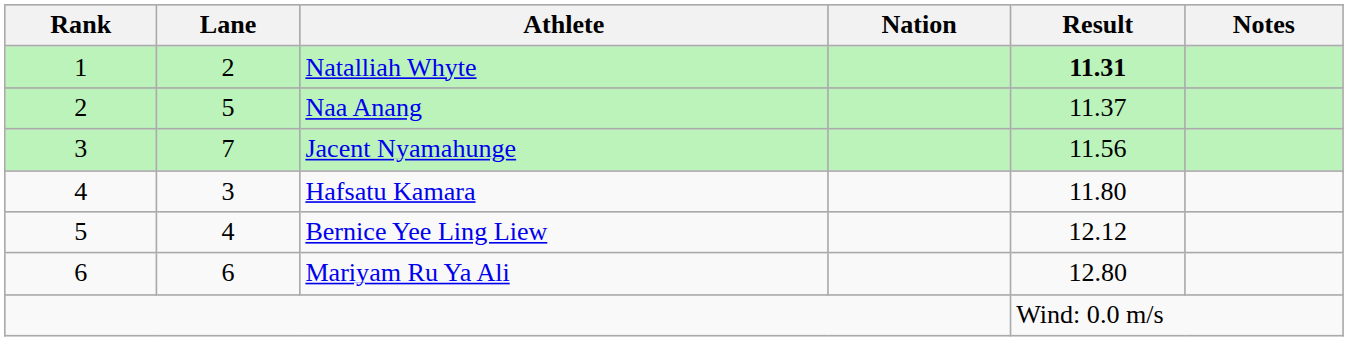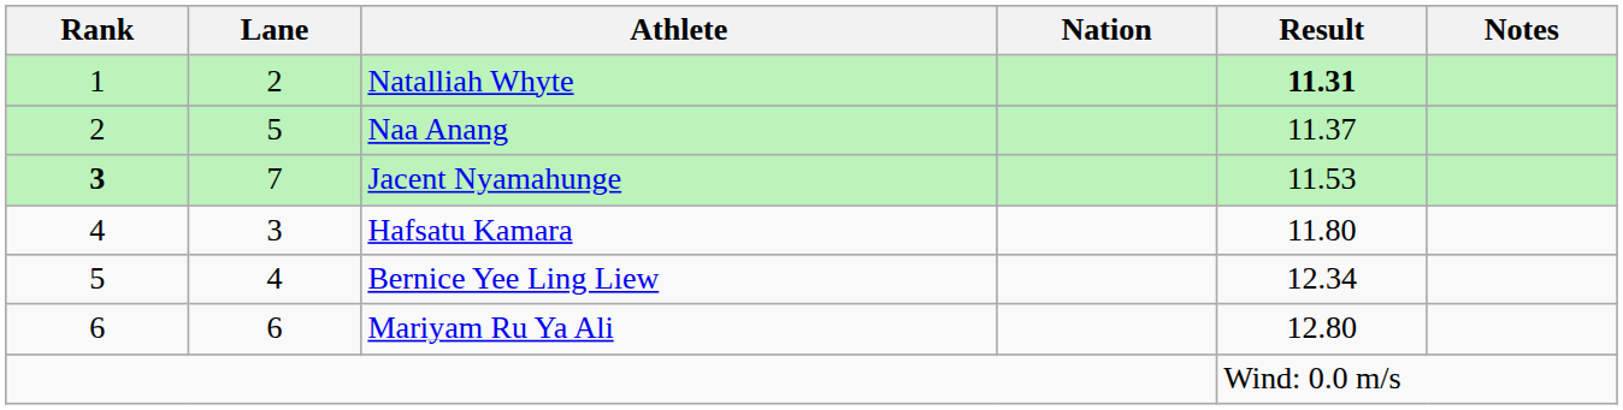 <table class="wikitable sortable" style="text-align:center;width: 65%;">
 <tr>
 <th>Rank</th>
 <th>Lane</th>
 <th>Athlete</th>
 <th>Nation</th>
 <th>Result</th>
 <th>Notes</th>
 </tr>
 <tr bgcolor=#bbf3bb>
 <td>1</td>
 <td>2</td>
 <td align=left><a href='#'>Natalliah Whyte</a></td>
 <td align=left></td>
 <td><strong>11.31</strong></td>
 <td></td>
 </tr>
 <tr bgcolor=#bbf3bb>
 <td>2</td>
 <td>5</td>
 <td align=left><a href='#'>Naa Anang</a></td>
 <td align=left></td>
 <td>11.37</td>
 <td></td>
 </tr>
 <tr bgcolor=#bbf3bb>
-<td>3</td>
+<td><strong>3</strong></td>
 <td>7</td>
 <td align=left><a href='#'>Jacent Nyamahunge</a></td>
 <td align=left></td>
-<td>11.56</td>
+<td>11.53</td>
 <td></td>
 </tr>
 <tr>
 <td>4</td>
 <td>3</td>
 <td align=left><a href='#'>Hafsatu Kamara</a></td>
 <td align=left></td>
 <td>11.80</td>
 <td></td>
 </tr>
 <tr>
 <td>5</td>
 <td>4</td>
 <td align=left><a href='#'>Bernice Yee Ling Liew</a></td>
 <td align=left></td>
-<td>12.12</td>
+<td>12.34</td>
 <td></td>
 </tr>
 <tr>
 <td>6</td>
 <td>6</td>
 <td align=left><a href='#'>Mariyam Ru Ya Ali</a></td>
 <td align=left></td>
 <td>12.80</td>
 <td></td>
 </tr>
 <tr class="sortbottom">
 <td colspan="4"></td>
 <td colspan="2" style="text-align:left;">Wind: 0.0 m/s</td>
 </tr>
 </table>
